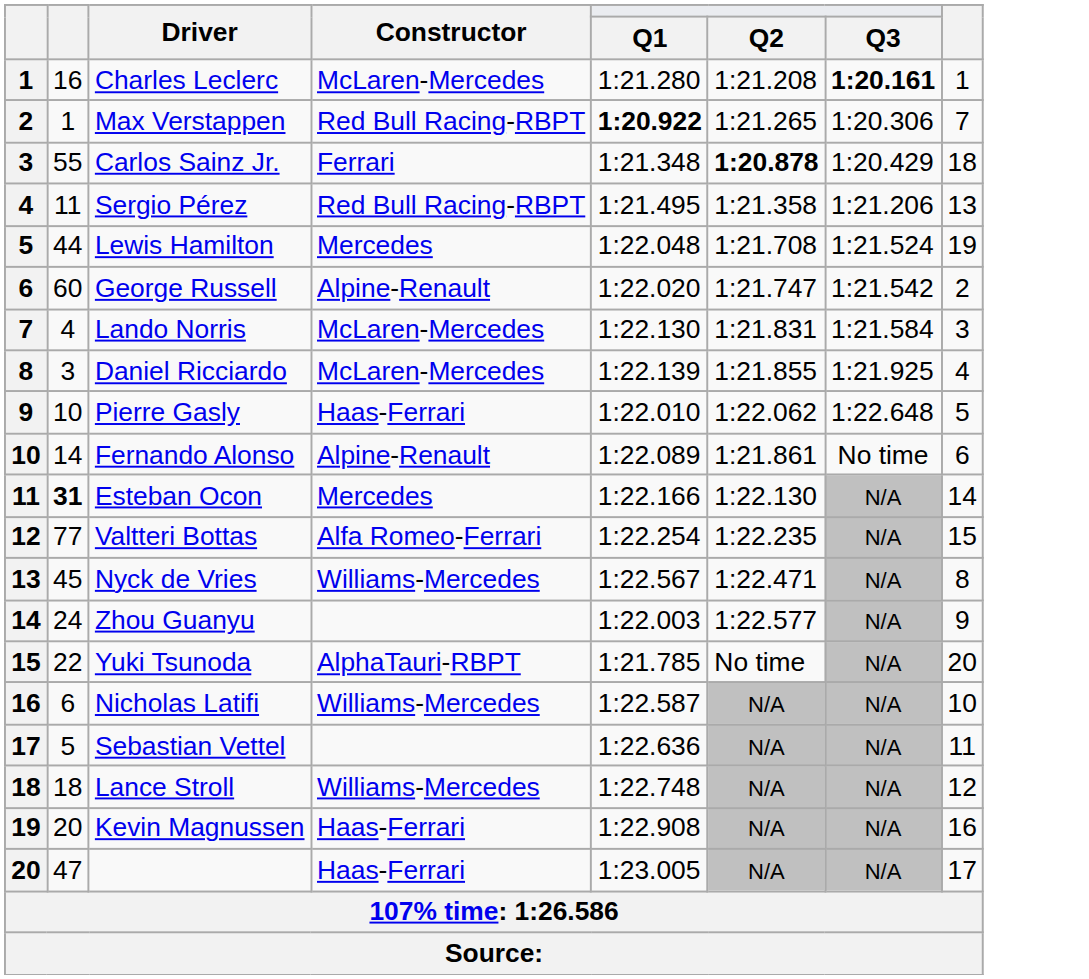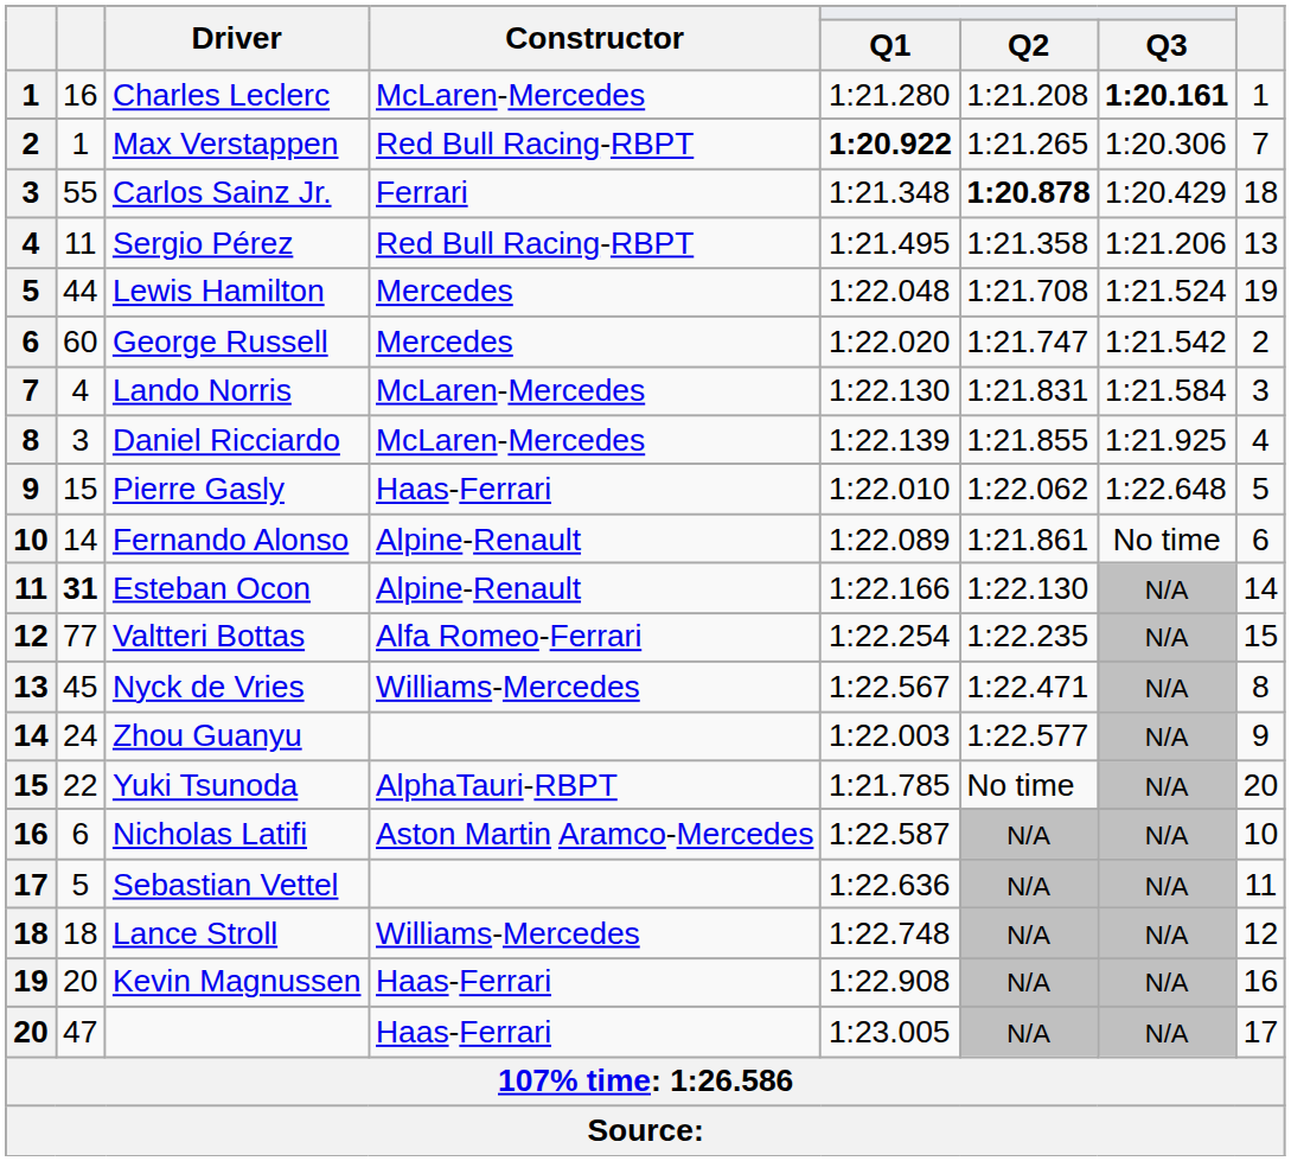 <table class="wikitable sortable" style="font-size: 85%;">
 <tr>
 <th rowspan="2"></th>
 <th rowspan="2"></th>
 <th rowspan="2">Driver</th>
 <th rowspan="2">Constructor</th>
 <th colspan="3" style="background:#eaecf0; text-align:center;"></th>
 <th rowspan="2"></th>
 </tr>
 <tr>
 <th scope="col">Q1</th>
 <th scope="col">Q2</th>
 <th scope="col">Q3</th>
 </tr>
 <tr>
 <th scope="row">1</th>
 <td align="center">16</td>
 <td data-sort-value="lec"> <a href='#'>Charles Leclerc</a></td>
 <td><a href='#'>McLaren</a>-<a href='#'>Mercedes</a></td>
 <td>1:21.280</td>
 <td>1:21.208</td>
 <td><strong>1:20.161</strong></td>
 <td align="center">1</td>
 </tr>
 <tr>
 <th scope="row">2</th>
 <td align="center">1</td>
 <td data-sort-value="ver"> <a href='#'>Max Verstappen</a></td>
 <td><a href='#'>Red Bull Racing</a>-<a href='#'>RBPT</a></td>
 <td><strong>1:20.922</strong></td>
 <td>1:21.265</td>
 <td>1:20.306</td>
 <td align="center">7</td>
 </tr>
 <tr>
 <th scope="row">3</th>
 <td align="center">55</td>
 <td data-sort-value="sai"> <a href='#'>Carlos Sainz Jr.</a></td>
 <td><a href='#'>Ferrari</a></td>
 <td>1:21.348</td>
 <td><strong>1:20.878</strong></td>
 <td>1:20.429</td>
 <td align="center">18</td>
 </tr>
 <tr>
 <th scope="row">4</th>
 <td align="center">11</td>
 <td data-sort-value="per"> <a href='#'>Sergio Pérez</a></td>
 <td><a href='#'>Red Bull Racing</a>-<a href='#'>RBPT</a></td>
 <td>1:21.495</td>
 <td>1:21.358</td>
 <td>1:21.206</td>
 <td align="center">13</td>
 </tr>
 <tr>
 <th scope="row">5</th>
 <td align="center">44</td>
 <td data-sort-value="ham"> <a href='#'>Lewis Hamilton</a></td>
 <td><a href='#'>Mercedes</a></td>
 <td>1:22.048</td>
 <td>1:21.708</td>
 <td>1:21.524</td>
 <td align="center">19</td>
 </tr>
 <tr>
 <th scope="row">6</th>
 <td align="center">60</td>
 <td data-sort-value="rus"> <a href='#'>George Russell</a></td>
-<td><a href='#'>Alpine</a>-<a href='#'>Renault</a></td>
+<td><a href='#'>Mercedes</a></td>
 <td>1:22.020</td>
 <td>1:21.747</td>
 <td>1:21.542</td>
 <td align="center">2</td>
 </tr>
 <tr>
 <th scope="row">7</th>
 <td align="center">4</td>
 <td data-sort-value="nor"> <a href='#'>Lando Norris</a></td>
 <td><a href='#'>McLaren</a>-<a href='#'>Mercedes</a></td>
 <td>1:22.130</td>
 <td>1:21.831</td>
 <td>1:21.584</td>
 <td align="center">3</td>
 </tr>
 <tr>
 <th scope="row">8</th>
 <td align="center">3</td>
 <td data-sort-value="ric"> <a href='#'>Daniel Ricciardo</a></td>
 <td><a href='#'>McLaren</a>-<a href='#'>Mercedes</a></td>
 <td>1:22.139</td>
 <td>1:21.855</td>
 <td>1:21.925</td>
 <td align="center">4</td>
 </tr>
 <tr>
 <th align="center">9</th>
-<td align="center">10</td>
+<td align="center">15</td>
 <td data-sort-value="gas"> <a href='#'>Pierre Gasly</a></td>
 <td><a href='#'>Haas</a>-<a href='#'>Ferrari</a></td>
 <td>1:22.010</td>
 <td>1:22.062</td>
 <td>1:22.648</td>
 <td align="center">5</td>
 </tr>
 <tr>
 <th scope="row">10</th>
 <td align="center">14</td>
 <td data-sort-value="alo"> <a href='#'>Fernando Alonso</a></td>
 <td><a href='#'>Alpine</a>-<a href='#'>Renault</a></td>
 <td>1:22.089</td>
 <td>1:21.861</td>
 <td data-sort-value="10" align="center">No time</td>
 <td align="center">6</td>
 </tr>
 <tr>
 <th scope="row">11</th>
 <td align="center"><strong>31</strong></td>
 <td data-sort-value="oco"> <a href='#'>Esteban Ocon</a></td>
-<td><a href='#'>Mercedes</a></td>
+<td><a href='#'>Alpine</a>-<a href='#'>Renault</a></td>
 <td>1:22.166</td>
 <td>1:22.130</td>
 <td data-sort-value="12" align="center" style="background: silver"><small>N/A</small></td>
 <td align="center">14</td>
 </tr>
 <tr>
 <th scope="row">12</th>
 <td align="center">77</td>
 <td data-sort-value="bot"> <a href='#'>Valtteri Bottas</a></td>
 <td><a href='#'>Alfa Romeo</a>-<a href='#'>Ferrari</a></td>
 <td>1:22.254</td>
 <td>1:22.235</td>
 <td data-sort-value="12" align="center" style="background: silver"><small>N/A</small></td>
 <td align="center">15</td>
 </tr>
 <tr>
 <th scope="row">13</th>
 <td align="center">45</td>
 <td data-sort-value="vri"> <a href='#'>Nyck de Vries</a></td>
 <td><a href='#'>Williams</a>-<a href='#'>Mercedes</a></td>
 <td>1:22.567</td>
 <td>1:22.471</td>
 <td data-sort-value="13" align="center" style="background: silver"><small>N/A</small></td>
 <td align="center">8</td>
 </tr>
 <tr>
 <th scope="row">14</th>
 <td align="center">24</td>
 <td data-sort-value="zho"> <a href='#'>Zhou Guanyu</a></td>
 <td></td>
 <td>1:22.003</td>
 <td>1:22.577</td>
 <td data-sort-value="14" align="center" style="background: silver"><small>N/A</small></td>
 <td align="center">9</td>
 </tr>
 <tr>
 <th scope="row">15</th>
 <td align="center">22</td>
 <td data-sort-value="tsu"> <a href='#'>Yuki Tsunoda</a></td>
 <td><a href='#'>AlphaTauri</a>-<a href='#'>RBPT</a></td>
 <td>1:21.785</td>
 <td data-sort-value="15">No time</td>
 <td data-sort-value="15" align="center" style="background: silver"><small>N/A</small></td>
 <td align="center">20</td>
 </tr>
 <tr>
 <th align="center">16</th>
 <td align="center">6</td>
 <td data-sort-value="lat"> <a href='#'>Nicholas Latifi</a></td>
-<td><a href='#'>Williams</a>-<a href='#'>Mercedes</a></td>
+<td><a href='#'>Aston Martin</a> <a href='#'>Aramco</a>-<a href='#'>Mercedes</a></td>
 <td>1:22.587</td>
 <td data-sort-value="16" align="center" style="background: silver"><small>N/A</small></td>
 <td data-sort-value="16" align="center" style="background: silver"><small>N/A</small></td>
 <td align="center">10</td>
 </tr>
 <tr>
 <th scope="row">17</th>
 <td align="center">5</td>
 <td data-sort-value="vet"> <a href='#'>Sebastian Vettel</a></td>
 <td></td>
 <td>1:22.636</td>
 <td data-sort-value="17" align="center" style="background: silver"><small>N/A</small></td>
 <td data-sort-value="17" align="center" style="background: silver"><small>N/A</small></td>
 <td align="center">11</td>
 </tr>
 <tr>
 <th scope="row">18</th>
 <td align="center">18</td>
 <td data-sort-value="str"> <a href='#'>Lance Stroll</a></td>
 <td><a href='#'>Williams</a>-<a href='#'>Mercedes</a></td>
 <td>1:22.748</td>
 <td data-sort-value="18" align="center" style="background: silver"><small>N/A</small></td>
 <td data-sort-value="18" align="center" style="background: silver"><small>N/A</small></td>
 <td align="center">12</td>
 </tr>
 <tr>
 <th scope="row">19</th>
 <td align="center">20</td>
 <td data-sort-value="mag"> <a href='#'>Kevin Magnussen</a></td>
 <td><a href='#'>Haas</a>-<a href='#'>Ferrari</a></td>
 <td>1:22.908</td>
 <td data-sort-value="19" align="center" style="background: silver"><small>N/A</small></td>
 <td data-sort-value="19" align="center" style="background: silver"><small>N/A</small></td>
 <td align="center">16</td>
 </tr>
 <tr>
 <th scope="row">20</th>
 <td align="center">47</td>
 <td data-sort-value="sch"></td>
 <td><a href='#'>Haas</a>-<a href='#'>Ferrari</a></td>
 <td>1:23.005</td>
 <td data-sort-value="20" align="center" style="background: silver"><small>N/A</small></td>
 <td data-sort-value="20" align="center" style="background: silver"><small>N/A</small></td>
 <td align="center">17</td>
 </tr>
 <tr>
 <th colspan="8"><a href='#'>107% time</a>: 1:26.586</th>
 </tr>
 <tr>
 <th colspan="8">Source:</th>
 </tr>
 </table>
